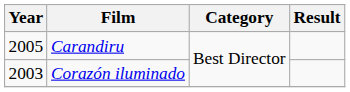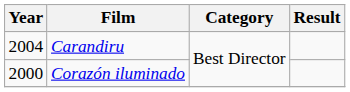 <table class="wikitable">
 <tr>
 <th>Year</th>
 <th>Film</th>
 <th>Category</th>
 <th>Result</th>
 </tr>
 <tr>
-<td>2005</td>
+<td>2004</td>
 <td><em><a href='#'>Carandiru</a></em></td>
 <td rowspan="2">Best Director</td>
 <td></td>
 </tr>
 <tr>
-<td>2003</td>
+<td>2000</td>
 <td><em><a href='#'>Corazón iluminado</a></em></td>
 <td></td>
 </tr>
 <tr>
 </tr>
 </table>
